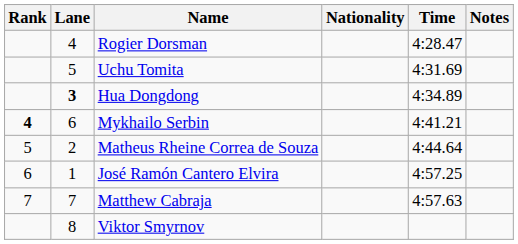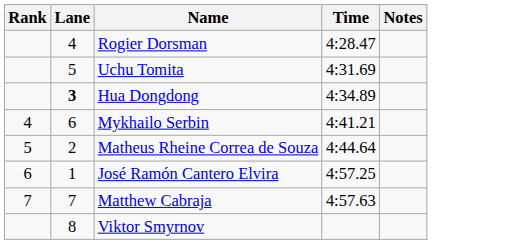 <table class="wikitable sortable" style="text-align:center">
 <tr>
 <th>Rank</th>
 <th>Lane</th>
 <th>Name</th>
-<th>Nationality</th>
 <th>Time</th>
 <th>Notes</th>
 </tr>
 <tr>
 <td></td>
 <td>4</td>
 <td align=left><a href='#'>Rogier Dorsman</a></td>
-<td align=left></td>
 <td>4:28.47</td>
 <td></td>
 </tr>
 <tr>
 <td></td>
 <td>5</td>
 <td align=left><a href='#'>Uchu Tomita</a></td>
-<td align=left></td>
 <td>4:31.69</td>
 <td></td>
 </tr>
 <tr>
 <td></td>
 <td><strong>3</strong></td>
 <td align=left><a href='#'>Hua Dongdong</a></td>
-<td align=left></td>
 <td>4:34.89</td>
 <td></td>
 </tr>
 <tr>
-<td><strong>4</strong></td>
+<td>4</td>
 <td>6</td>
 <td align=left><a href='#'>Mykhailo Serbin</a></td>
-<td align=left></td>
 <td>4:41.21</td>
 <td></td>
 </tr>
 <tr>
 <td>5</td>
 <td>2</td>
 <td align=left><a href='#'>Matheus Rheine Correa de Souza</a></td>
-<td align=left></td>
 <td>4:44.64</td>
 <td></td>
 </tr>
 <tr>
 <td>6</td>
 <td>1</td>
 <td align=left><a href='#'>José Ramón Cantero Elvira</a></td>
-<td align=left></td>
 <td>4:57.25</td>
 <td></td>
 </tr>
 <tr>
 <td>7</td>
 <td>7</td>
 <td align=left><a href='#'>Matthew Cabraja</a></td>
-<td align=left></td>
 <td>4:57.63</td>
 <td></td>
 </tr>
 <tr>
 <td></td>
 <td>8</td>
 <td align=left><a href='#'>Viktor Smyrnov</a></td>
-<td align=left></td>
 <td></td>
 <td></td>
 </tr>
 </table>
